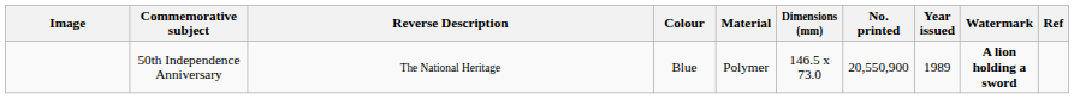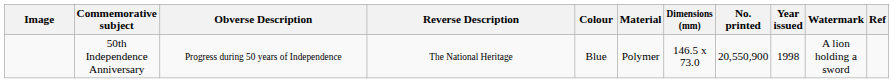 <table width=100% class="wikitable sortable">
 <tr>
 <th width=10%>Image</th>
 <th width=8%>Commemorative subject</th>
+<th width=32.5%>Obverse Description</th>
 <th width=32.5%>Reverse Description</th>
 <th width=5%>Colour</th>
 <th width=2.5%>Material</th>
 <th width=2.5%><small>Dimensions (mm)</small></th>
 <th width=2.5%>No. printed</th>
 <th width=2.5%>Year issued</th>
 <th width=2.5%>Watermark</th>
 <th width=2%>Ref</th>
 </tr>
 <tr>
 <td align="center"></td>
 <td align="center">50th Independence Anniversary</td>
+<td align="center"><small>Progress during 50 years of Independence</small></td>
 <td align="center"><small>The National Heritage</small></td>
 <td align="center">Blue</td>
 <td align="center">Polymer</td>
 <td align="center">146.5 x 73.0</td>
 <td align="center">20,550,900</td>
-<td align="center">1989</td>
-<td align="center"><strong>A lion holding a sword</strong></td>
+<td align="center">1998</td>
+<td align="center">A lion holding a sword</td>
 <td align="center"></td>
 </tr>
 </table>
